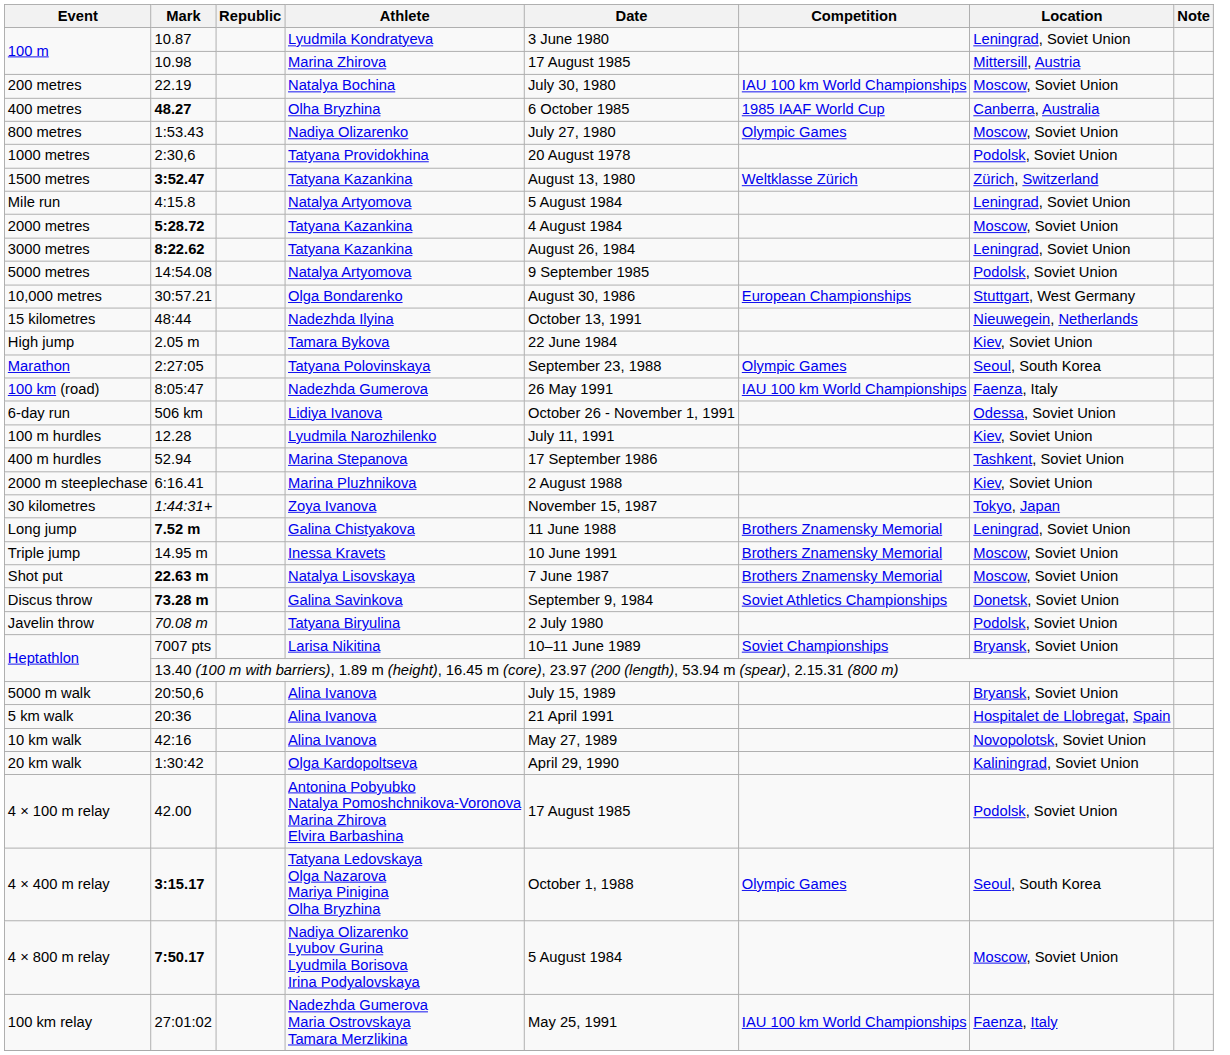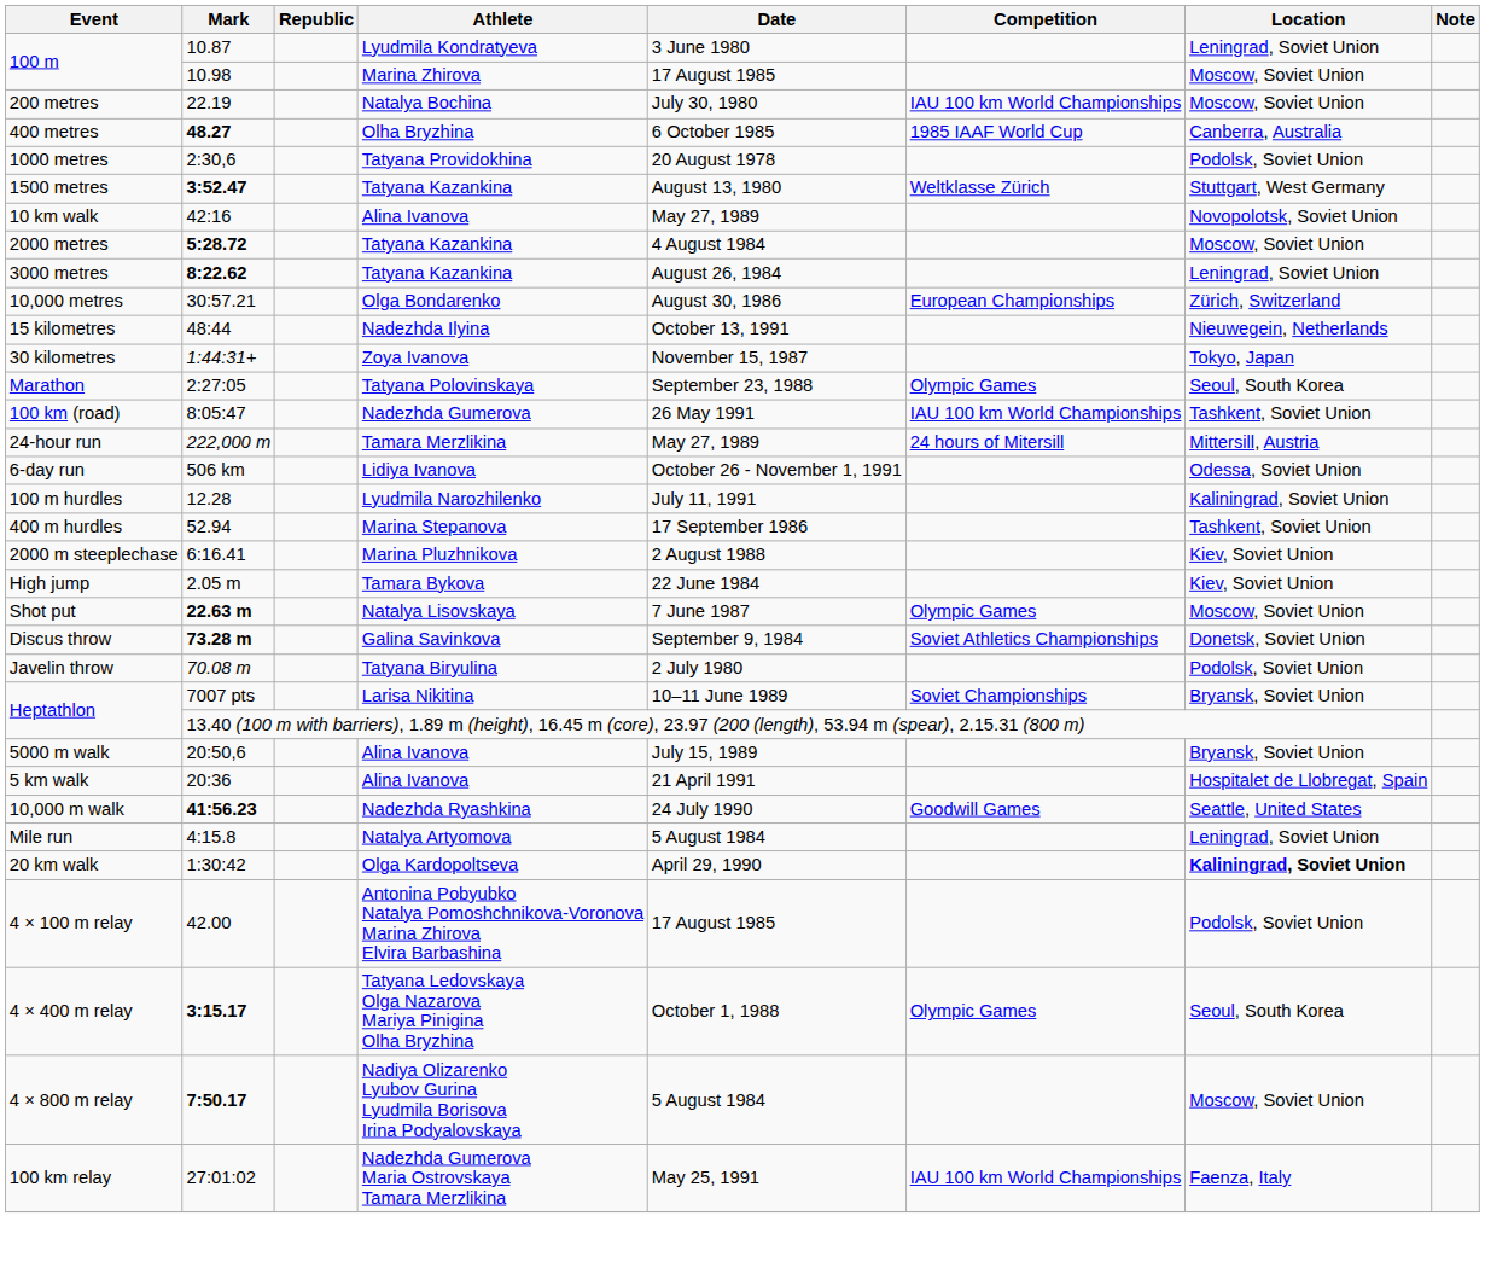 <table class = "wikitable">
 <tr>
 <th>Event</th>
 <th>Mark</th>
 <th>Republic</th>
 <th>Athlete</th>
 <th>Date</th>
 <th>Competition</th>
 <th>Location</th>
 <th>Note</th>
 </tr>
 <tr>
 <td rowspan=2><a href='#'>100 m</a></td>
 <td>10.87 </td>
 <td></td>
 <td><a href='#'>Lyudmila Kondratyeva</a></td>
 <td>3 June 1980</td>
 <td></td>
 <td><a href='#'>Leningrad</a>, Soviet Union</td>
 <td></td>
 </tr>
 <tr>
 <td>10.98 </td>
 <td></td>
 <td><a href='#'>Marina Zhirova</a></td>
 <td>17 August 1985</td>
 <td></td>
-<td><a href='#'>Mittersill</a>, <a href='#'>Austria</a></td>
+<td><a href='#'>Moscow</a>, Soviet Union</td>
 <td></td>
 </tr>
 <tr>
 <td>200 metres</td>
 <td>22.19 </td>
 <td></td>
 <td><a href='#'>Natalya Bochina</a></td>
 <td>July 30, 1980</td>
 <td><a href='#'>IAU 100 km World Championships</a></td>
 <td><a href='#'>Moscow</a>, Soviet Union</td>
 <td></td>
 </tr>
 <tr>
 <td>400 metres</td>
 <td><strong>48.27</strong></td>
 <td></td>
 <td><a href='#'>Olha Bryzhina</a></td>
 <td>6 October 1985</td>
 <td><a href='#'>1985 IAAF World Cup</a></td>
 <td><a href='#'>Canberra</a>, <a href='#'>Australia</a></td>
 <td></td>
 </tr>
 <tr>
-<td>800 metres</td>
-<td>1:53.43</td>
-<td></td>
-<td><a href='#'>Nadiya Olizarenko</a></td>
-<td>July 27, 1980</td>
-<td><a href='#'>Olympic Games</a></td>
-<td><a href='#'>Moscow</a>, Soviet Union</td>
-<td></td>
-</tr>
-<tr>
 <td>1000 metres</td>
 <td>2:30,6</td>
 <td></td>
 <td><a href='#'>Tatyana Providokhina</a></td>
 <td>20 August 1978</td>
 <td></td>
 <td><a href='#'>Podolsk</a>, Soviet Union</td>
 <td></td>
 </tr>
 <tr>
 <td>1500 metres</td>
 <td><strong>3:52.47</strong> </td>
 <td></td>
 <td><a href='#'>Tatyana Kazankina</a></td>
 <td>August 13, 1980</td>
 <td><a href='#'>Weltklasse Zürich</a></td>
-<td><a href='#'>Zürich</a>, <a href='#'>Switzerland</a></td>
+<td><a href='#'>Stuttgart</a>, West Germany</td>
 <td></td>
 </tr>
 <tr>
-<td>Mile run</td>
-<td>4:15.8</td>
+<td>10 km walk</td>
+<td>42:16</td>
 <td></td>
-<td><a href='#'>Natalya Artyomova</a></td>
-<td>5 August 1984</td>
+<td><a href='#'>Alina Ivanova</a></td>
+<td>May 27, 1989</td>
 <td></td>
-<td><a href='#'>Leningrad</a>, Soviet Union</td>
+<td><a href='#'>Novopolotsk</a>, Soviet Union</td>
 <td></td>
 </tr>
 <tr>
 <td>2000 metres</td>
 <td><strong>5:28.72</strong></td>
 <td></td>
 <td><a href='#'>Tatyana Kazankina</a></td>
 <td>4 August 1984</td>
 <td></td>
 <td><a href='#'>Moscow</a>, Soviet Union</td>
 <td></td>
 </tr>
 <tr>
 <td>3000 metres</td>
 <td><strong>8:22.62</strong></td>
 <td></td>
 <td><a href='#'>Tatyana Kazankina</a></td>
 <td>August 26, 1984</td>
 <td></td>
 <td><a href='#'>Leningrad</a>, Soviet Union</td>
 <td></td>
 </tr>
 <tr>
-<td>5000 metres</td>
-<td>14:54.08</td>
-<td></td>
-<td><a href='#'>Natalya Artyomova</a></td>
-<td>9 September 1985</td>
-<td></td>
-<td><a href='#'>Podolsk</a>, Soviet Union</td>
-<td></td>
-</tr>
-<tr>
 <td>10,000 metres</td>
 <td>30:57.21</td>
 <td></td>
 <td><a href='#'>Olga Bondarenko</a></td>
 <td>August 30, 1986</td>
 <td><a href='#'>European Championships</a></td>
-<td><a href='#'>Stuttgart</a>, West Germany</td>
+<td><a href='#'>Zürich</a>, <a href='#'>Switzerland</a></td>
 <td></td>
 </tr>
 <tr>
 <td>15 kilometres</td>
 <td>48:44</td>
 <td></td>
 <td><a href='#'>Nadezhda Ilyina</a></td>
 <td>October 13, 1991</td>
 <td></td>
 <td><a href='#'>Nieuwegein</a>, <a href='#'>Netherlands</a></td>
 <td></td>
 </tr>
 <tr>
-<td>High jump</td>
-<td>2.05 m</td>
+<td>30 kilometres</td>
+<td><em> 1:44:31+ </em></td>
 <td></td>
-<td><a href='#'>Tamara Bykova</a></td>
-<td>22 June 1984</td>
+<td><a href='#'>Zoya Ivanova</a></td>
+<td>November 15, 1987</td>
 <td></td>
-<td><a href='#'>Kiev</a>, Soviet Union</td>
+<td><a href='#'>Tokyo</a>, <a href='#'>Japan</a></td>
 <td></td>
 </tr>
 <tr>
 <td><a href='#'>Marathon</a></td>
 <td>2:27:05</td>
 <td></td>
 <td><a href='#'>Tatyana Polovinskaya</a></td>
 <td>September 23, 1988</td>
 <td><a href='#'>Olympic Games</a></td>
 <td><a href='#'>Seoul</a>, South Korea</td>
 <td></td>
 </tr>
 <tr>
 <td><a href='#'>100 km</a> (road)</td>
 <td>8:05:47</td>
 <td></td>
 <td><a href='#'>Nadezhda Gumerova</a></td>
 <td>26 May 1991</td>
 <td><a href='#'>IAU 100 km World Championships</a></td>
-<td><a href='#'>Faenza</a>, Italy</td>
+<td><a href='#'>Tashkent</a>, Soviet Union</td>
+<td></td>
+</tr>
+<tr>
+<td>24-hour run</td>
+<td><em> 222,000 m </em></td>
+<td></td>
+<td><a href='#'>Tamara Merzlikina</a></td>
+<td>May 27, 1989</td>
+<td><a href='#'>24 hours of Mitersill</a></td>
+<td><a href='#'>Mittersill</a>, <a href='#'>Austria</a></td>
 <td></td>
 </tr>
 <tr>
 <td>6-day run</td>
 <td>506 km</td>
 <td></td>
 <td><a href='#'>Lidiya Ivanova</a></td>
 <td>October 26 - November 1, 1991</td>
 <td></td>
 <td><a href='#'>Odessa</a>, Soviet Union</td>
 <td></td>
 </tr>
 <tr>
 <td>100 m hurdles</td>
 <td>12.28 </td>
 <td></td>
 <td><a href='#'>Lyudmila Narozhilenko</a></td>
 <td>July 11, 1991</td>
 <td></td>
-<td><a href='#'>Kiev</a>, Soviet Union</td>
+<td><a href='#'>Kaliningrad</a>, Soviet Union</td>
 <td></td>
 </tr>
 <tr>
 <td>400 m hurdles</td>
 <td>52.94</td>
 <td></td>
 <td><a href='#'>Marina Stepanova</a></td>
 <td>17 September 1986</td>
 <td></td>
 <td><a href='#'>Tashkent</a>, Soviet Union</td>
 <td></td>
 </tr>
 <tr>
 <td>2000 m steeplechase</td>
 <td>6:16.41</td>
 <td></td>
 <td><a href='#'>Marina Pluzhnikova</a></td>
 <td>2 August 1988</td>
 <td></td>
 <td><a href='#'>Kiev</a>, Soviet Union</td>
 <td></td>
 </tr>
 <tr>
-<td>30 kilometres</td>
-<td><em> 1:44:31+ </em></td>
+<td>High jump</td>
+<td>2.05 m</td>
 <td></td>
-<td><a href='#'>Zoya Ivanova</a></td>
-<td>November 15, 1987</td>
+<td><a href='#'>Tamara Bykova</a></td>
+<td>22 June 1984</td>
 <td></td>
-<td><a href='#'>Tokyo</a>, <a href='#'>Japan</a></td>
-<td></td>
-</tr>
-<tr>
-<td>Long jump</td>
-<td><strong>7.52 m</strong>  </td>
-<td></td>
-<td><a href='#'>Galina Chistyakova</a></td>
-<td>11 June 1988</td>
-<td><a href='#'>Brothers Znamensky Memorial</a></td>
-<td><a href='#'>Leningrad</a>, Soviet Union</td>
-<td></td>
-</tr>
-<tr>
-<td>Triple jump</td>
-<td>14.95 m </td>
-<td></td>
-<td><a href='#'>Inessa Kravets</a></td>
-<td>10 June 1991</td>
-<td><a href='#'>Brothers Znamensky Memorial</a></td>
-<td><a href='#'>Moscow</a>, Soviet Union</td>
+<td><a href='#'>Kiev</a>, Soviet Union</td>
 <td></td>
 </tr>
 <tr>
 <td>Shot put</td>
 <td><strong>22.63 m</strong> </td>
 <td></td>
 <td><a href='#'>Natalya Lisovskaya</a></td>
 <td>7 June 1987</td>
-<td><a href='#'>Brothers Znamensky Memorial</a></td>
+<td><a href='#'>Olympic Games</a></td>
 <td><a href='#'>Moscow</a>, Soviet Union</td>
 <td></td>
 </tr>
 <tr>
 <td>Discus throw</td>
 <td><strong>73.28 m</strong></td>
 <td></td>
 <td><a href='#'>Galina Savinkova</a></td>
 <td>September 9, 1984</td>
 <td><a href='#'>Soviet Athletics Championships</a></td>
 <td><a href='#'>Donetsk</a>, Soviet Union</td>
 <td></td>
 </tr>
 <tr>
 <td>Javelin throw</td>
 <td><em>70.08 m</em></td>
 <td></td>
 <td><a href='#'>Tatyana Biryulina</a></td>
 <td>2 July 1980</td>
 <td></td>
 <td><a href='#'>Podolsk</a>, Soviet Union</td>
 <td></td>
 </tr>
 <tr>
 <td rowspan=2><a href='#'>Heptathlon</a></td>
 <td>7007 pts</td>
 <td></td>
 <td><a href='#'>Larisa Nikitina</a></td>
 <td>10–11 June 1989</td>
 <td><a href='#'>Soviet Championships</a></td>
 <td><a href='#'>Bryansk</a>, Soviet Union</td>
 <td></td>
 </tr>
 <tr>
 <td colspan=6>13.40 <em>(100 m with barriers)</em>, 1.89 m <em>(height)</em>, 16.45 m <em>(core)</em>, 23.97 <em>(200 (length)</em>, 53.94 m <em>(spear)</em>, 2.15.31 <em>(800 m)</em></td>
 <td></td>
 </tr>
 <tr>
 <td>5000 m walk</td>
 <td>20:50,6</td>
 <td></td>
 <td><a href='#'>Alina Ivanova</a></td>
 <td>July 15, 1989</td>
 <td></td>
 <td><a href='#'>Bryansk</a>, Soviet Union</td>
 <td></td>
 </tr>
 <tr>
 <td>5 km walk</td>
 <td>20:36</td>
 <td></td>
 <td><a href='#'>Alina Ivanova</a></td>
 <td>21 April 1991</td>
 <td></td>
 <td><a href='#'>Hospitalet de Llobregat</a>, <a href='#'>Spain</a></td>
 <td></td>
 </tr>
 <tr>
-<td>10 km walk</td>
-<td>42:16</td>
+<td>10,000 m walk</td>
+<td><strong>41:56.23</strong> </td>
 <td></td>
-<td><a href='#'>Alina Ivanova</a></td>
-<td>May 27, 1989</td>
+<td><a href='#'>Nadezhda Ryashkina</a></td>
+<td>24 July 1990</td>
+<td><a href='#'>Goodwill Games</a></td>
+<td><a href='#'>Seattle</a>, <a href='#'>United States</a></td>
 <td></td>
-<td><a href='#'>Novopolotsk</a>, Soviet Union</td>
+</tr>
+<tr>
+<td>Mile run</td>
+<td>4:15.8</td>
+<td></td>
+<td><a href='#'>Natalya Artyomova</a></td>
+<td>5 August 1984</td>
+<td></td>
+<td><a href='#'>Leningrad</a>, Soviet Union</td>
 <td></td>
 </tr>
 <tr>
 <td>20 km walk</td>
 <td>1:30:42</td>
 <td></td>
 <td><a href='#'>Olga Kardopoltseva</a></td>
 <td>April 29, 1990</td>
 <td></td>
-<td><a href='#'>Kaliningrad</a>, Soviet Union</td>
+<td><strong><a href='#'>Kaliningrad</a>, Soviet Union</strong></td>
 <td></td>
 </tr>
 <tr>
 <td>4 × 100 m relay</td>
 <td>42.00</td>
 <td></td>
 <td><a href='#'>Antonina Pobyubko</a><br><a href='#'>Natalya Pomoshchnikova-Voronova</a><br><a href='#'>Marina Zhirova</a><br><a href='#'>Elvira Barbashina</a></td>
 <td>17 August 1985</td>
 <td></td>
 <td><a href='#'>Podolsk</a>, Soviet Union</td>
 <td></td>
 </tr>
 <tr>
 <td>4 × 400 m relay</td>
 <td><strong>3:15.17</strong> </td>
 <td></td>
 <td><a href='#'>Tatyana Ledovskaya</a><br><a href='#'>Olga Nazarova</a><br><a href='#'>Mariya Pinigina</a> <br><a href='#'>Olha Bryzhina</a></td>
 <td>October 1, 1988</td>
 <td><a href='#'>Olympic Games</a></td>
 <td><a href='#'>Seoul</a>, South Korea</td>
 <td></td>
 </tr>
 <tr>
 <td>4 × 800 m relay</td>
 <td><strong>7:50.17</strong> </td>
 <td></td>
 <td><a href='#'>Nadiya Olizarenko</a><br><a href='#'>Lyubov Gurina</a><br><a href='#'>Lyudmila Borisova</a><br><a href='#'>Irina Podyalovskaya</a></td>
 <td>5 August 1984</td>
 <td></td>
 <td><a href='#'>Moscow</a>, Soviet Union</td>
 <td></td>
 </tr>
 <tr>
 <td>100 km relay</td>
 <td>27:01:02</td>
 <td></td>
 <td><a href='#'>Nadezhda Gumerova</a><br><a href='#'>Maria Ostrovskaya</a><br><a href='#'>Tamara Merzlikina</a></td>
 <td>May 25, 1991</td>
 <td><a href='#'>IAU 100 km World Championships</a></td>
 <td><a href='#'>Faenza</a>, <a href='#'>Italy</a></td>
 <td></td>
 </tr>
 <tr>
 </tr>
 </table>
